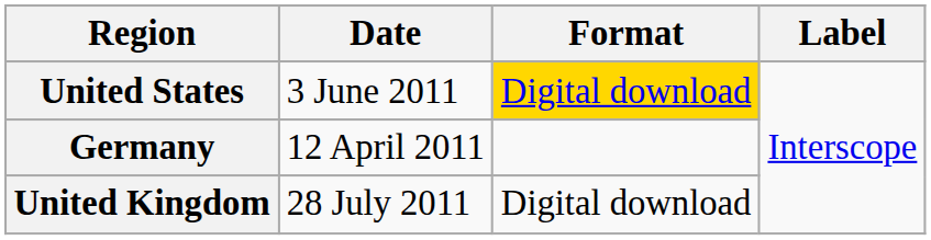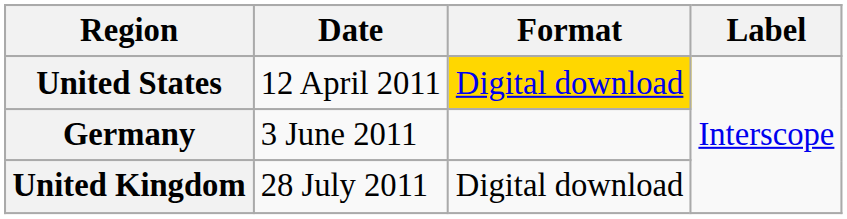 <table class="wikitable plainrowheaders">
 <tr>
 <th scope="col">Region</th>
 <th scope="col">Date</th>
 <th scope="col">Format</th>
 <th scope="col">Label</th>
 </tr>
 <tr>
 <th scope="row">United States</th>
-<td>3 June 2011</td>
+<td>12 April 2011</td>
 <td style="background: gold;"><a href='#'>Digital download</a></td>
 <td rowspan="3"><a href='#'>Interscope</a></td>
 </tr>
 <tr>
 <th scope="row">Germany</th>
-<td>12 April 2011</td>
+<td>3 June 2011</td>
 <td></td>
 </tr>
 <tr>
 <th scope="row">United Kingdom</th>
 <td>28 July 2011</td>
 <td>Digital download</td>
 </tr>
 </table>
